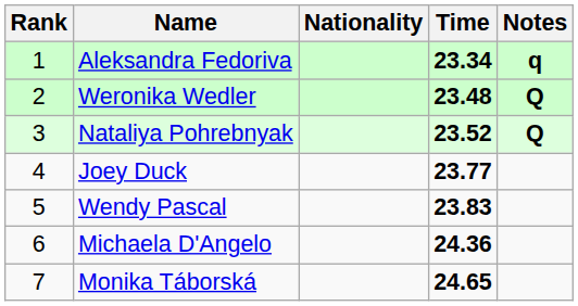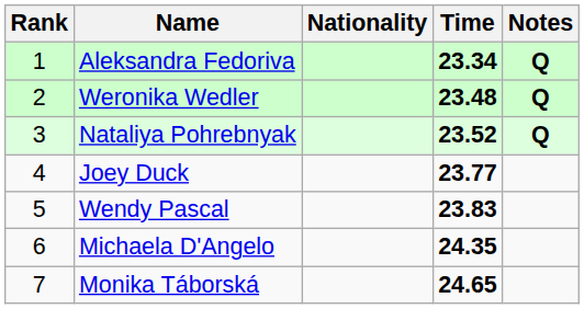 <table class="wikitable sortable" style="text-align:center">
 <tr>
 <th>Rank</th>
 <th>Name</th>
 <th>Nationality</th>
 <th>Time</th>
 <th>Notes</th>
 </tr>
 <tr bgcolor=ccffcc>
 <td>1</td>
 <td align=left><a href='#'>Aleksandra Fedoriva</a></td>
 <td align=left></td>
 <td><strong>23.34</strong></td>
-<td><strong>q</strong></td>
+<td><strong>Q</strong></td>
 </tr>
 <tr bgcolor=ccffcc>
 <td>2</td>
 <td align=left><a href='#'>Weronika Wedler</a></td>
 <td align=left></td>
 <td><strong>23.48</strong></td>
 <td><strong>Q</strong></td>
 </tr>
 <tr bgcolor=ddffdd>
 <td>3</td>
 <td align=left><a href='#'>Nataliya Pohrebnyak</a></td>
 <td align=left></td>
 <td><strong>23.52</strong></td>
 <td><strong>Q</strong></td>
 </tr>
 <tr>
 <td>4</td>
 <td align=left><a href='#'>Joey Duck</a></td>
 <td align=left></td>
 <td><strong>23.77</strong></td>
 <td></td>
 </tr>
 <tr>
 <td>5</td>
 <td align=left><a href='#'>Wendy Pascal</a></td>
 <td align=left></td>
 <td><strong>23.83</strong></td>
 <td></td>
 </tr>
 <tr>
 <td>6</td>
 <td align=left><a href='#'>Michaela D'Angelo</a></td>
 <td align=left></td>
-<td><strong>24.36</strong></td>
+<td><strong>24.35</strong></td>
 <td></td>
 </tr>
 <tr>
 <td>7</td>
 <td align=left><a href='#'>Monika Táborská</a></td>
 <td align=left></td>
 <td><strong>24.65</strong></td>
 <td></td>
 </tr>
 </table>
